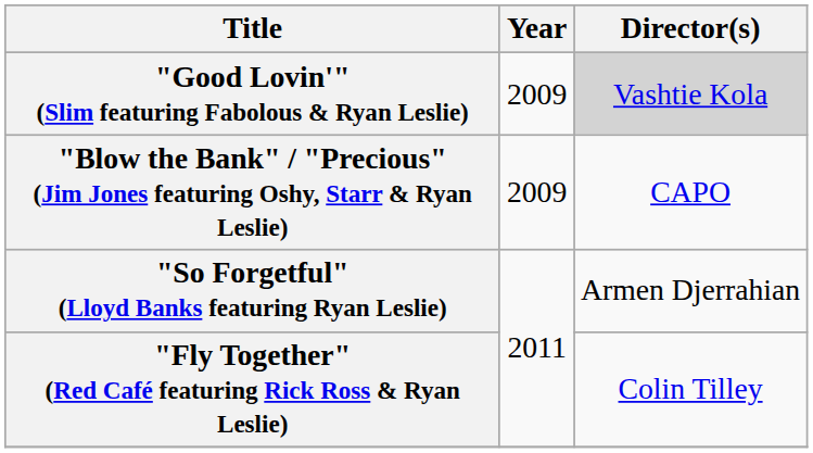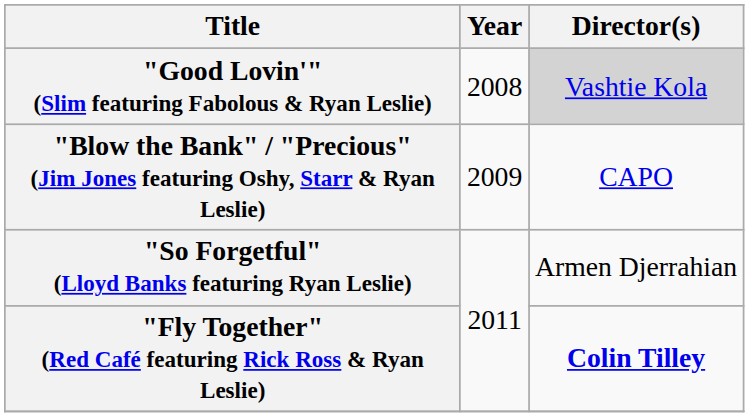 <table class="wikitable plainrowheaders" style="text-align:center;" border="1">
 <tr>
 <th scope="col" style="width:16em;">Title</th>
 <th scope="col">Year</th>
 <th scope="col">Director(s)</th>
 </tr>
 <tr>
 <th scope="row">"Good Lovin'"<br><small>(<a href='#'>Slim</a> featuring Fabolous & Ryan Leslie)</small></th>
-<td rowspan="1">2009</td>
+<td rowspan="1">2008</td>
 <td style="background: lightgrey;"><a href='#'>Vashtie Kola</a></td>
 </tr>
 <tr>
 <th scope="row">"Blow the Bank" / "Precious"<br><small>(<a href='#'>Jim Jones</a> featuring Oshy, <a href='#'>Starr</a> & Ryan Leslie)</small></th>
 <td rowspan="1">2009</td>
 <td><a href='#'>CAPO</a></td>
 </tr>
 <tr>
 <th scope="row">"So Forgetful"<br><small>(<a href='#'>Lloyd Banks</a> featuring Ryan Leslie)</small></th>
 <td rowspan="2">2011</td>
 <td>Armen Djerrahian</td>
 </tr>
 <tr>
 <th scope="row">"Fly Together"<br><small>(<a href='#'>Red Café</a> featuring <a href='#'>Rick Ross</a> & Ryan Leslie)</small></th>
-<td><a href='#'>Colin Tilley</a></td>
+<td><strong><a href='#'>Colin Tilley</a></strong></td>
 </tr>
 <tr>
 </tr>
 </table>
